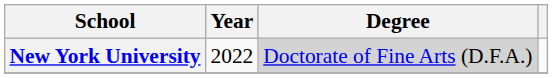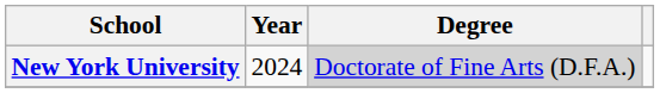 <table class="wikitable plainrowheaders">
 <tr>
 <th scope="col">School</th>
 <th scope="col">Year</th>
 <th scope="col">Degree</th>
 <th scope="col" class="unsortable"></th>
 </tr>
 <tr>
 <th scope="row"><a href='#'>New York University</a></th>
-<td>2022</td>
+<td>2024</td>
 <td style="background: lightgrey;"><a href='#'>Doctorate of Fine Arts</a> (D.F.A.)</td>
 <td style="text-align:center;"></td>
 </tr>
 <tr>
 </tr>
 </table>
